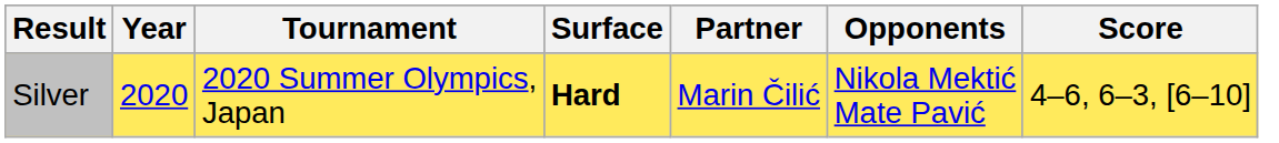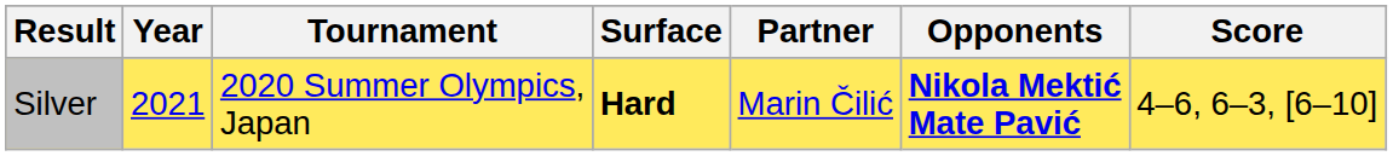 <table class="sortable wikitable">
 <tr>
 <th>Result</th>
 <th>Year</th>
 <th>Tournament</th>
 <th>Surface</th>
 <th>Partner</th>
 <th>Opponents</th>
 <th class=unsortable>Score</th>
 </tr>
 <tr bgcolor=FFEA5C>
 <td bgcolor=silver>Silver</td>
-<td><a href='#'>2020</a></td>
+<td><a href='#'>2021</a></td>
 <td><a href='#'>2020 Summer Olympics</a>,<br>Japan</td>
 <td><strong>Hard</strong></td>
 <td> <a href='#'>Marin Čilić</a></td>
-<td> <a href='#'>Nikola Mektić</a> <br> <a href='#'>Mate Pavić</a></td>
+<td><strong> <a href='#'>Nikola Mektić</a> <br> <a href='#'>Mate Pavić</a></strong></td>
 <td>4–6, 6–3, [6–10]</td>
 </tr>
 </table>
